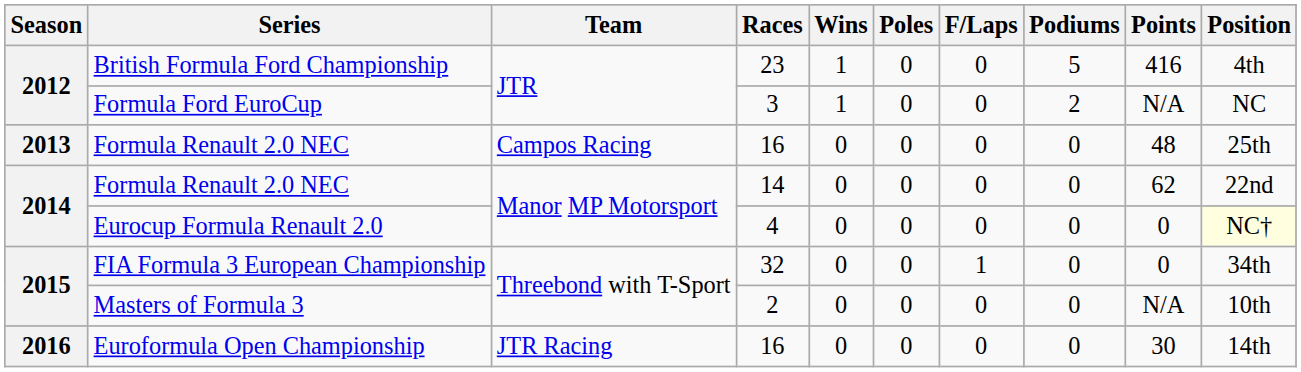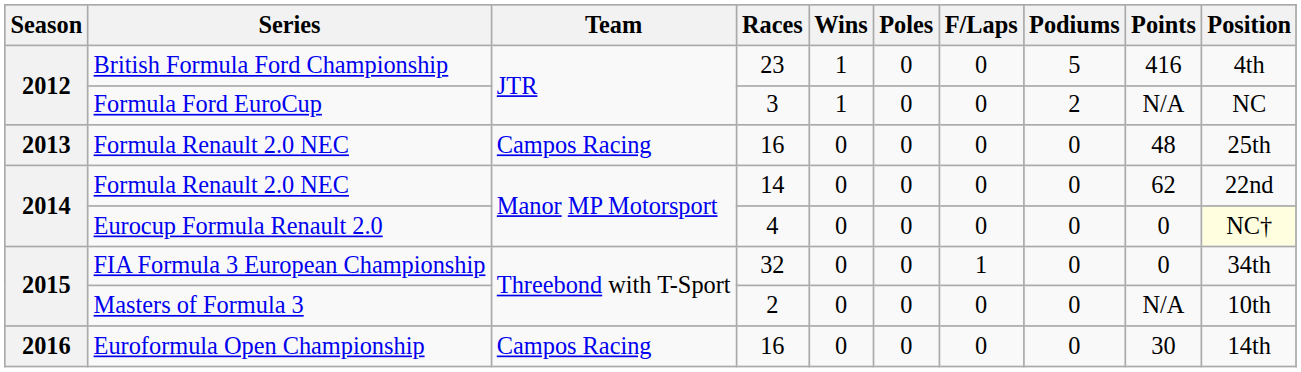 <table class="wikitable" style="font-size: 90%; text-align:center">
 <tr>
 <th>Season</th>
 <th>Series</th>
 <th>Team</th>
 <th>Races</th>
 <th>Wins</th>
 <th>Poles</th>
 <th>F/Laps</th>
 <th>Podiums</th>
 <th>Points</th>
 <th>Position</th>
 </tr>
 <tr>
 <th rowspan="2">2012</th>
 <td align=left><a href='#'>British Formula Ford Championship</a></td>
 <td rowspan="2" align=left><a href='#'>JTR</a></td>
 <td>23</td>
 <td>1</td>
 <td>0</td>
 <td>0</td>
 <td>5</td>
 <td>416</td>
 <td>4th</td>
 </tr>
 <tr>
 <td align=left><a href='#'>Formula Ford EuroCup</a></td>
 <td>3</td>
 <td>1</td>
 <td>0</td>
 <td>0</td>
 <td>2</td>
 <td>N/A</td>
 <td>NC</td>
 </tr>
 <tr>
 <th>2013</th>
 <td align=left><a href='#'>Formula Renault 2.0 NEC</a></td>
 <td align=left><a href='#'>Campos Racing</a></td>
 <td>16</td>
 <td>0</td>
 <td>0</td>
 <td>0</td>
 <td>0</td>
 <td>48</td>
 <td>25th</td>
 </tr>
 <tr>
 <th rowspan="2">2014</th>
 <td align=left><a href='#'>Formula Renault 2.0 NEC</a></td>
 <td rowspan="2" align=left><a href='#'>Manor</a> <a href='#'>MP Motorsport</a></td>
 <td>14</td>
 <td>0</td>
 <td>0</td>
 <td>0</td>
 <td>0</td>
 <td>62</td>
 <td>22nd</td>
 </tr>
 <tr>
 <td align=left><a href='#'>Eurocup Formula Renault 2.0</a></td>
 <td>4</td>
 <td>0</td>
 <td>0</td>
 <td>0</td>
 <td>0</td>
 <td>0</td>
 <td style="background: lightyellow;">NC†</td>
 </tr>
 <tr>
 <th rowspan="2">2015</th>
 <td align=left><a href='#'>FIA Formula 3 European Championship</a></td>
 <td rowspan="2" align=left><a href='#'>Threebond</a> with T-Sport</td>
 <td>32</td>
 <td>0</td>
 <td>0</td>
 <td>1</td>
 <td>0</td>
 <td>0</td>
 <td>34th</td>
 </tr>
 <tr>
 <td align=left><a href='#'>Masters of Formula 3</a></td>
 <td>2</td>
 <td>0</td>
 <td>0</td>
 <td>0</td>
 <td>0</td>
 <td>N/A</td>
 <td>10th</td>
 </tr>
 <tr>
 <th>2016</th>
 <td align=left><a href='#'>Euroformula Open Championship</a></td>
-<td align=left><a href='#'>JTR Racing</a></td>
+<td align=left><a href='#'>Campos Racing</a></td>
 <td>16</td>
 <td>0</td>
 <td>0</td>
 <td>0</td>
 <td>0</td>
 <td>30</td>
 <td>14th</td>
 </tr>
 </table>
